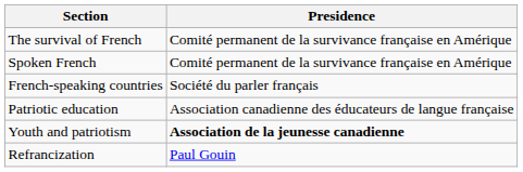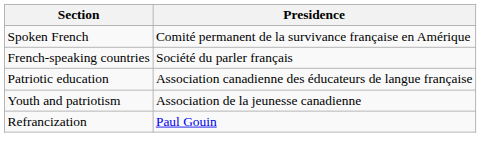 <table class="wikitable" border="1">
 <tr>
 <th>Section</th>
 <th>Presidence</th>
-</tr>
-<tr>
-<td>The survival of French</td>
-<td>Comité permanent de la survivance française en Amérique</td>
 </tr>
 <tr>
 <td>Spoken French</td>
 <td>Comité permanent de la survivance française en Amérique</td>
 </tr>
 <tr>
 <td>French-speaking countries</td>
 <td>Société du parler français</td>
 </tr>
 <tr>
 <td>Patriotic education</td>
 <td>Association canadienne des éducateurs de langue française</td>
 </tr>
 <tr>
 <td>Youth and patriotism</td>
-<td><strong>Association de la jeunesse canadienne</strong></td>
+<td>Association de la jeunesse canadienne</td>
 </tr>
 <tr>
 <td>Refrancization</td>
 <td><a href='#'>Paul Gouin</a></td>
 </tr>
 </table>
